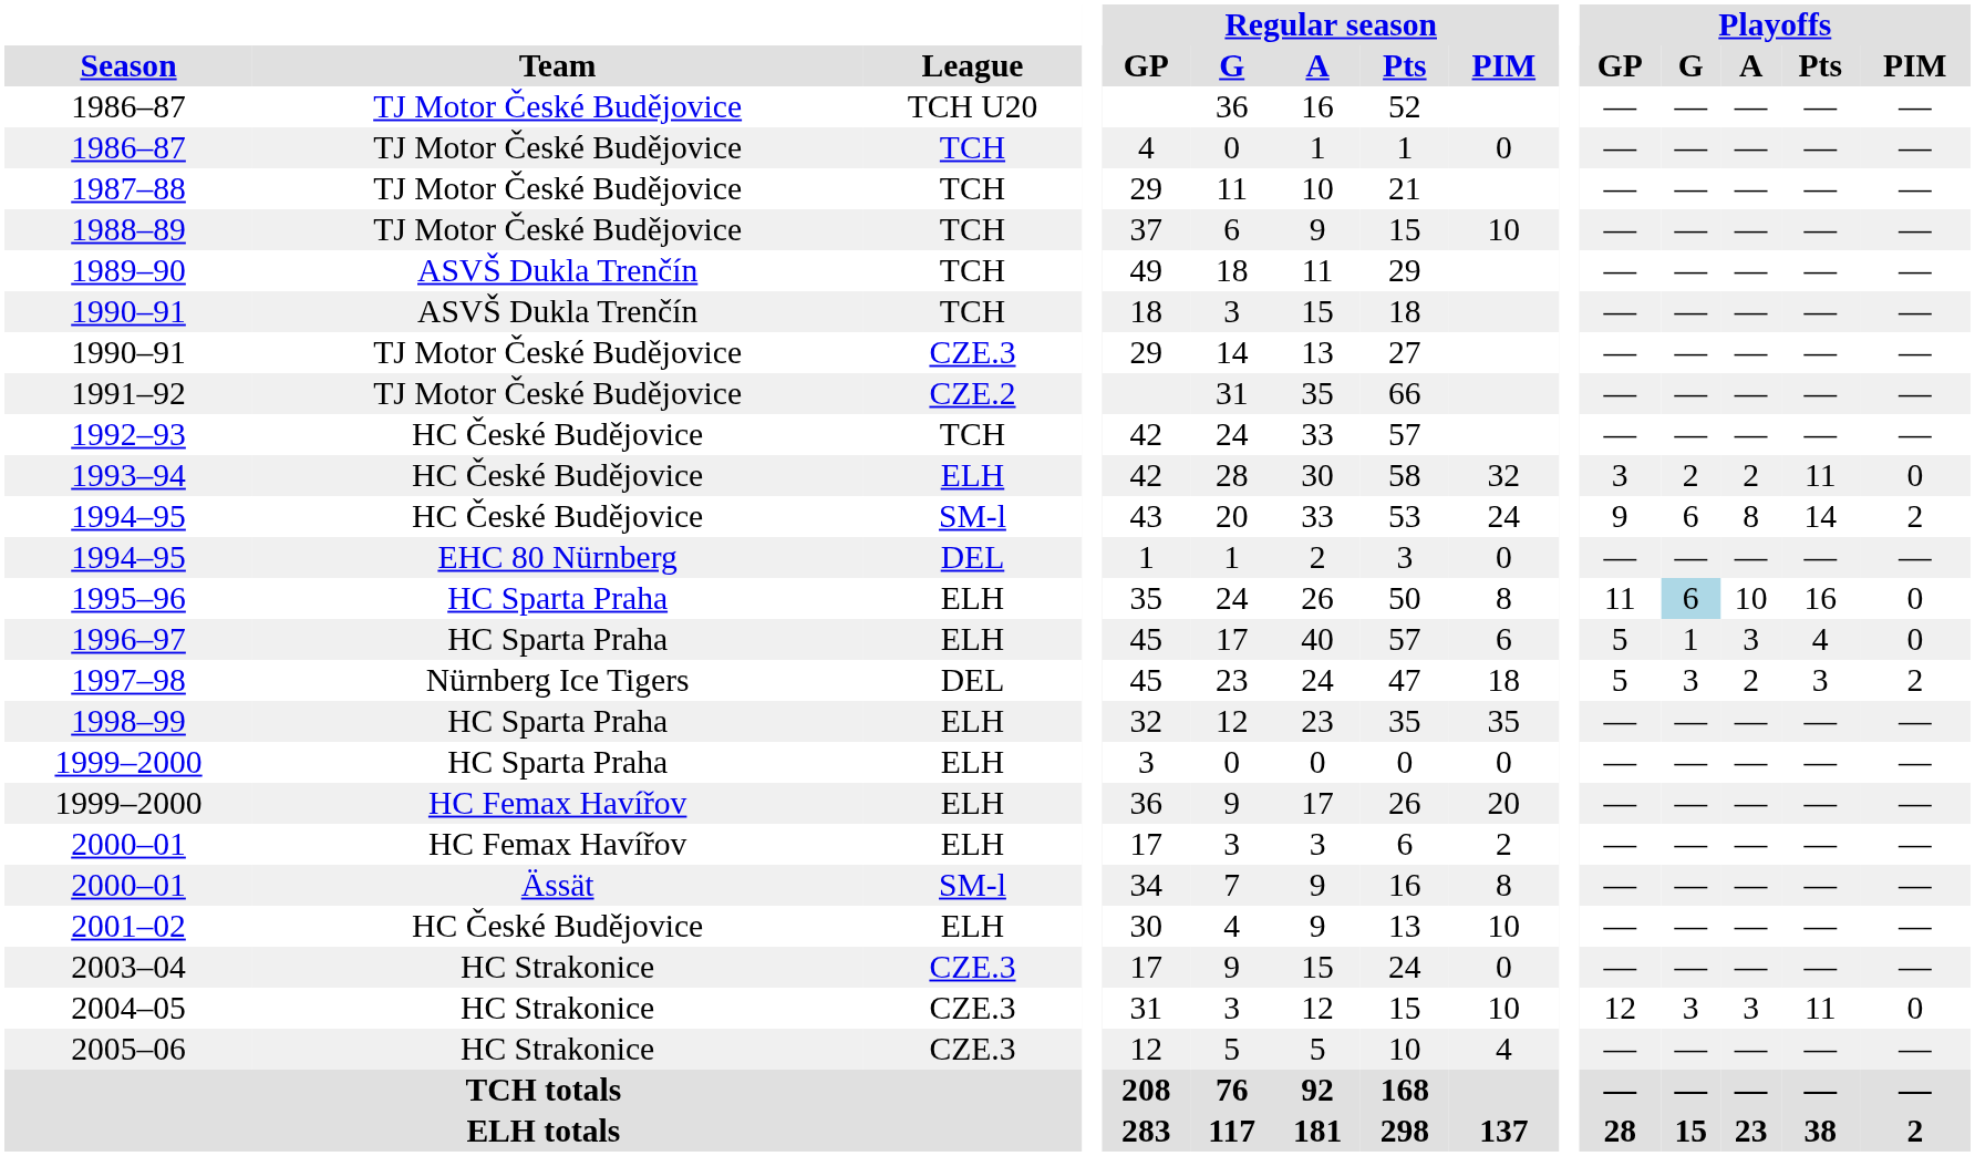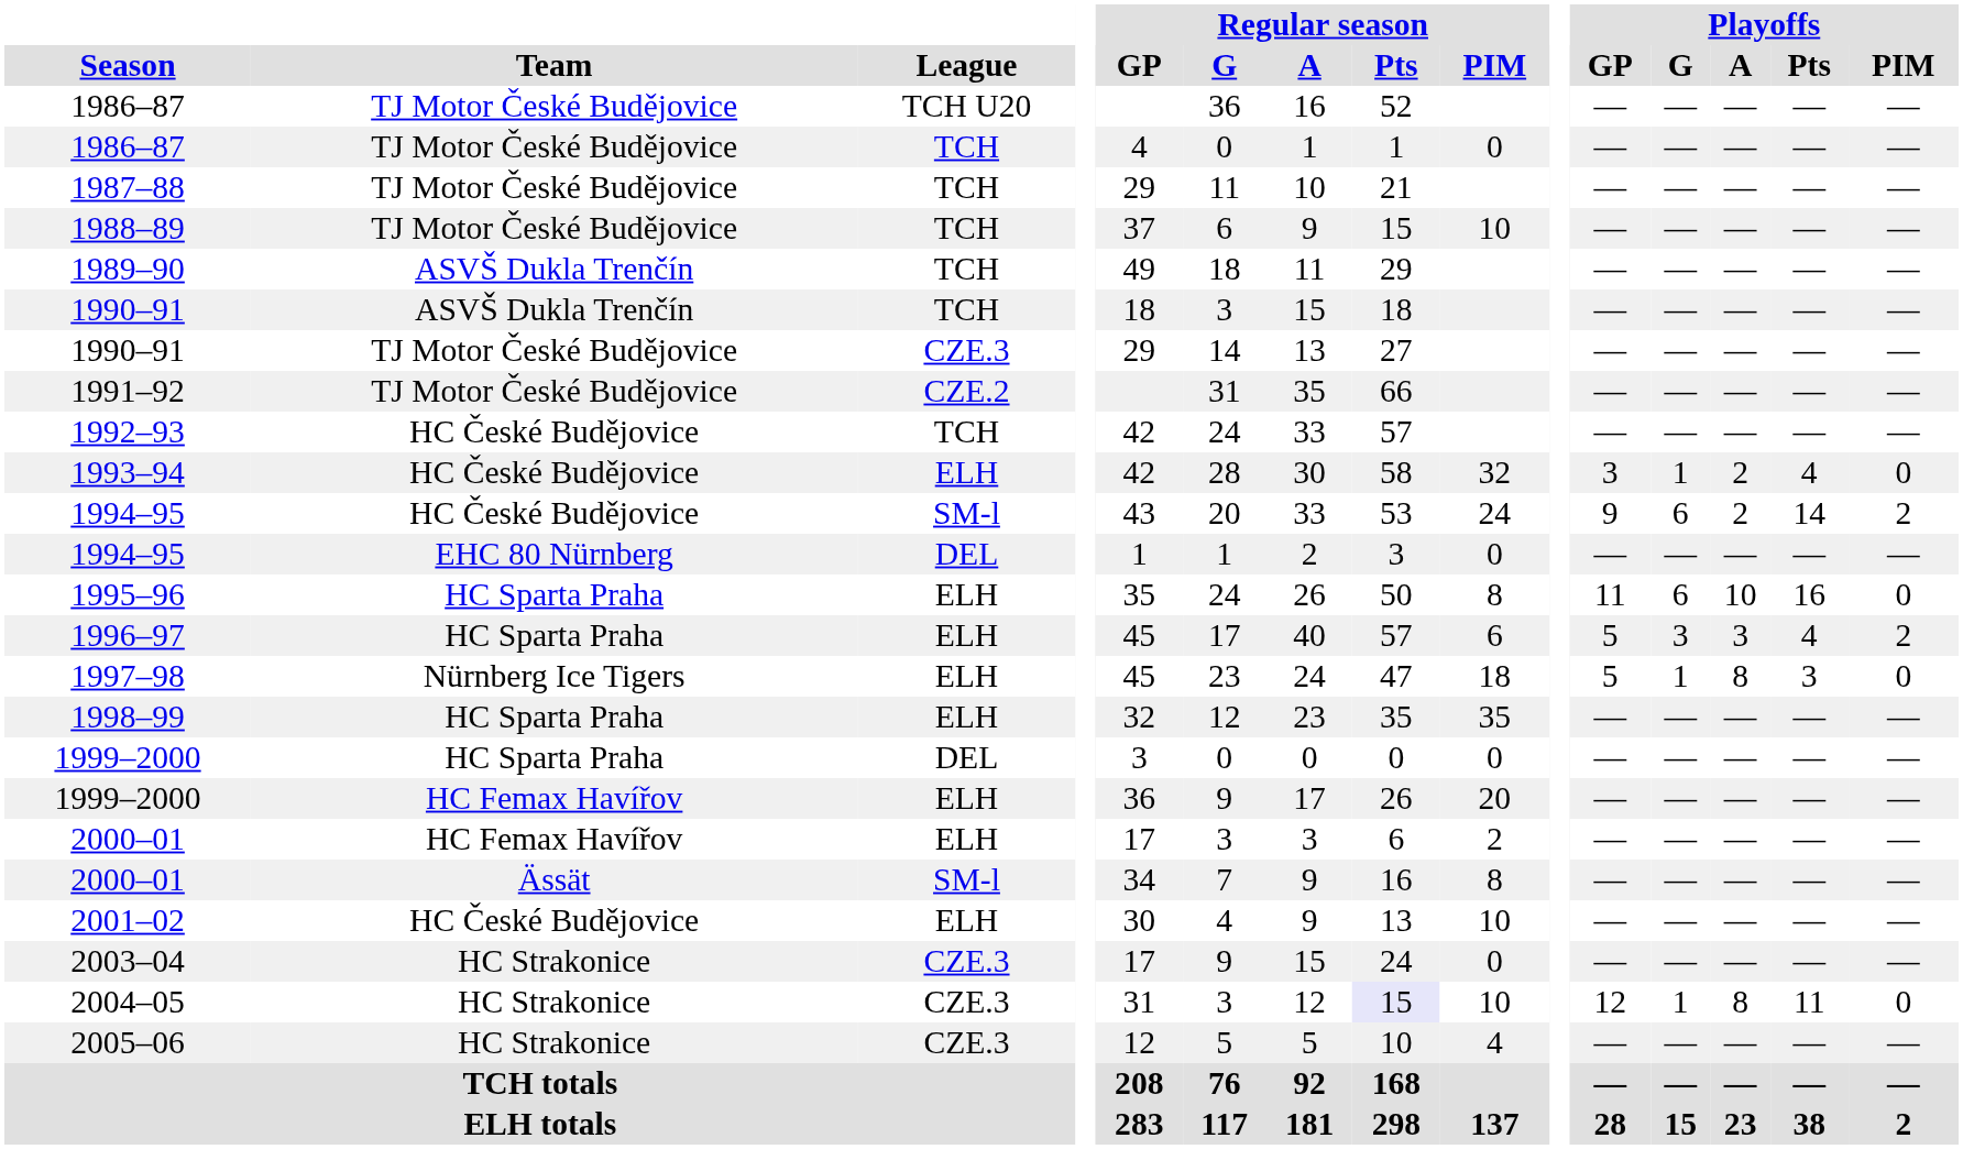 <table border="0" cellpadding="1" cellspacing="0" style="text-align:center; width:60em">
 <tr bgcolor="#e0e0e0">
 <th colspan="3" bgcolor="#ffffff"> </th>
 <th rowspan="99" bgcolor="#ffffff"> </th>
 <th colspan="5"><a href='#'>Regular season</a></th>
 <th rowspan="99" bgcolor="#ffffff"> </th>
 <th colspan="5"><a href='#'>Playoffs</a></th>
 </tr>
 <tr bgcolor="#e0e0e0">
 <th><a href='#'>Season</a></th>
 <th>Team</th>
 <th>League</th>
 <th>GP</th>
 <th><a href='#'>G</a></th>
 <th><a href='#'>A</a></th>
 <th><a href='#'>Pts</a></th>
 <th><a href='#'>PIM</a></th>
 <th>GP</th>
 <th>G</th>
 <th>A</th>
 <th>Pts</th>
 <th>PIM</th>
 </tr>
 <tr>
 <td>1986–87</td>
 <td><a href='#'>TJ Motor České Budějovice</a></td>
 <td>TCH U20</td>
 <td></td>
 <td>36</td>
 <td>16</td>
 <td>52</td>
 <td></td>
 <td>—</td>
 <td>—</td>
 <td>—</td>
 <td>—</td>
 <td>—</td>
 </tr>
 <tr bgcolor="#f0f0f0">
 <td><a href='#'>1986–87</a></td>
 <td>TJ Motor České Budějovice</td>
 <td><a href='#'>TCH</a></td>
 <td>4</td>
 <td>0</td>
 <td>1</td>
 <td>1</td>
 <td>0</td>
 <td>—</td>
 <td>—</td>
 <td>—</td>
 <td>—</td>
 <td>—</td>
 </tr>
 <tr>
 <td><a href='#'>1987–88</a></td>
 <td>TJ Motor České Budějovice</td>
 <td>TCH</td>
 <td>29</td>
 <td>11</td>
 <td>10</td>
 <td>21</td>
 <td></td>
 <td>—</td>
 <td>—</td>
 <td>—</td>
 <td>—</td>
 <td>—</td>
 </tr>
 <tr bgcolor="#f0f0f0">
 <td><a href='#'>1988–89</a></td>
 <td>TJ Motor České Budějovice</td>
 <td>TCH</td>
 <td>37</td>
 <td>6</td>
 <td>9</td>
 <td>15</td>
 <td>10</td>
 <td>—</td>
 <td>—</td>
 <td>—</td>
 <td>—</td>
 <td>—</td>
 </tr>
 <tr>
 <td><a href='#'>1989–90</a></td>
 <td><a href='#'>ASVŠ Dukla Trenčín</a></td>
 <td>TCH</td>
 <td>49</td>
 <td>18</td>
 <td>11</td>
 <td>29</td>
 <td></td>
 <td>—</td>
 <td>—</td>
 <td>—</td>
 <td>—</td>
 <td>—</td>
 </tr>
 <tr bgcolor="#f0f0f0">
 <td><a href='#'>1990–91</a></td>
 <td>ASVŠ Dukla Trenčín</td>
 <td>TCH</td>
 <td>18</td>
 <td>3</td>
 <td>15</td>
 <td>18</td>
 <td></td>
 <td>—</td>
 <td>—</td>
 <td>—</td>
 <td>—</td>
 <td>—</td>
 </tr>
 <tr>
 <td>1990–91</td>
 <td>TJ Motor České Budějovice</td>
 <td><a href='#'>CZE.3</a></td>
 <td>29</td>
 <td>14</td>
 <td>13</td>
 <td>27</td>
 <td></td>
 <td>—</td>
 <td>—</td>
 <td>—</td>
 <td>—</td>
 <td>—</td>
 </tr>
 <tr bgcolor="#f0f0f0">
 <td>1991–92</td>
 <td>TJ Motor České Budějovice</td>
 <td><a href='#'>CZE.2</a></td>
 <td></td>
 <td>31</td>
 <td>35</td>
 <td>66</td>
 <td></td>
 <td>—</td>
 <td>—</td>
 <td>—</td>
 <td>—</td>
 <td>—</td>
 </tr>
 <tr>
 <td><a href='#'>1992–93</a></td>
 <td>HC České Budějovice</td>
 <td>TCH</td>
 <td>42</td>
 <td>24</td>
 <td>33</td>
 <td>57</td>
 <td></td>
 <td>—</td>
 <td>—</td>
 <td>—</td>
 <td>—</td>
 <td>—</td>
 </tr>
 <tr bgcolor="#f0f0f0">
 <td><a href='#'>1993–94</a></td>
 <td>HC České Budějovice</td>
 <td><a href='#'>ELH</a></td>
 <td>42</td>
 <td>28</td>
 <td>30</td>
 <td>58</td>
 <td>32</td>
 <td>3</td>
+<td>1</td>
 <td>2</td>
-<td>2</td>
-<td>11</td>
+<td>4</td>
 <td>0</td>
 </tr>
 <tr>
 <td><a href='#'>1994–95</a></td>
 <td>HC České Budějovice</td>
 <td><a href='#'>SM-l</a></td>
 <td>43</td>
 <td>20</td>
 <td>33</td>
 <td>53</td>
 <td>24</td>
 <td>9</td>
 <td>6</td>
-<td>8</td>
+<td>2</td>
 <td>14</td>
 <td>2</td>
 </tr>
 <tr bgcolor="#f0f0f0">
 <td><a href='#'>1994–95</a></td>
 <td><a href='#'>EHC 80 Nürnberg</a></td>
 <td><a href='#'>DEL</a></td>
 <td>1</td>
 <td>1</td>
 <td>2</td>
 <td>3</td>
 <td>0</td>
 <td>—</td>
 <td>—</td>
 <td>—</td>
 <td>—</td>
 <td>—</td>
 </tr>
 <tr>
 <td><a href='#'>1995–96</a></td>
 <td><a href='#'>HC Sparta Praha</a></td>
 <td>ELH</td>
 <td>35</td>
 <td>24</td>
 <td>26</td>
 <td>50</td>
 <td>8</td>
 <td>11</td>
-<td style="background: lightblue;">6</td>
+<td>6</td>
 <td>10</td>
 <td>16</td>
 <td>0</td>
 </tr>
 <tr bgcolor="#f0f0f0">
 <td><a href='#'>1996–97</a></td>
 <td>HC Sparta Praha</td>
 <td>ELH</td>
 <td>45</td>
 <td>17</td>
 <td>40</td>
 <td>57</td>
 <td>6</td>
 <td>5</td>
-<td>1</td>
+<td>3</td>
 <td>3</td>
 <td>4</td>
-<td>0</td>
+<td>2</td>
 </tr>
 <tr>
 <td><a href='#'>1997–98</a></td>
 <td>Nürnberg Ice Tigers</td>
-<td>DEL</td>
+<td>ELH</td>
 <td>45</td>
 <td>23</td>
 <td>24</td>
 <td>47</td>
 <td>18</td>
 <td>5</td>
+<td>1</td>
+<td>8</td>
 <td>3</td>
-<td>2</td>
-<td>3</td>
-<td>2</td>
+<td>0</td>
 </tr>
 <tr bgcolor="#f0f0f0">
 <td><a href='#'>1998–99</a></td>
 <td>HC Sparta Praha</td>
 <td>ELH</td>
 <td>32</td>
 <td>12</td>
 <td>23</td>
 <td>35</td>
 <td>35</td>
 <td>—</td>
 <td>—</td>
 <td>—</td>
 <td>—</td>
 <td>—</td>
 </tr>
 <tr>
 <td><a href='#'>1999–2000</a></td>
 <td>HC Sparta Praha</td>
-<td>ELH</td>
+<td>DEL</td>
 <td>3</td>
 <td>0</td>
 <td>0</td>
 <td>0</td>
 <td>0</td>
 <td>—</td>
 <td>—</td>
 <td>—</td>
 <td>—</td>
 <td>—</td>
 </tr>
 <tr bgcolor="#f0f0f0">
 <td>1999–2000</td>
 <td><a href='#'>HC Femax Havířov</a></td>
 <td>ELH</td>
 <td>36</td>
 <td>9</td>
 <td>17</td>
 <td>26</td>
 <td>20</td>
 <td>—</td>
 <td>—</td>
 <td>—</td>
 <td>—</td>
 <td>—</td>
 </tr>
 <tr>
 <td><a href='#'>2000–01</a></td>
 <td>HC Femax Havířov</td>
 <td>ELH</td>
 <td>17</td>
 <td>3</td>
 <td>3</td>
 <td>6</td>
 <td>2</td>
 <td>—</td>
 <td>—</td>
 <td>—</td>
 <td>—</td>
 <td>—</td>
 </tr>
 <tr bgcolor="#f0f0f0">
 <td><a href='#'>2000–01</a></td>
 <td><a href='#'>Ässät</a></td>
 <td><a href='#'>SM-l</a></td>
 <td>34</td>
 <td>7</td>
 <td>9</td>
 <td>16</td>
 <td>8</td>
 <td>—</td>
 <td>—</td>
 <td>—</td>
 <td>—</td>
 <td>—</td>
 </tr>
 <tr>
 <td><a href='#'>2001–02</a></td>
 <td>HC České Budějovice</td>
 <td>ELH</td>
 <td>30</td>
 <td>4</td>
 <td>9</td>
 <td>13</td>
 <td>10</td>
 <td>—</td>
 <td>—</td>
 <td>—</td>
 <td>—</td>
 <td>—</td>
 </tr>
 <tr bgcolor="#f0f0f0">
 <td>2003–04</td>
 <td>HC Strakonice</td>
 <td><a href='#'>CZE.3</a></td>
 <td>17</td>
 <td>9</td>
 <td>15</td>
 <td>24</td>
 <td>0</td>
 <td>—</td>
 <td>—</td>
 <td>—</td>
 <td>—</td>
 <td>—</td>
 </tr>
 <tr>
 <td>2004–05</td>
 <td>HC Strakonice</td>
 <td>CZE.3</td>
 <td>31</td>
 <td>3</td>
 <td>12</td>
-<td>15</td>
+<td style="background: lavender;">15</td>
 <td>10</td>
 <td>12</td>
-<td>3</td>
-<td>3</td>
+<td>1</td>
+<td>8</td>
 <td>11</td>
 <td>0</td>
 </tr>
 <tr bgcolor="#f0f0f0">
 <td>2005–06</td>
 <td>HC Strakonice</td>
 <td>CZE.3</td>
 <td>12</td>
 <td>5</td>
 <td>5</td>
 <td>10</td>
 <td>4</td>
 <td>—</td>
 <td>—</td>
 <td>—</td>
 <td>—</td>
 <td>—</td>
 </tr>
 <tr bgcolor="#e0e0e0">
 <th colspan="3">TCH totals</th>
 <th>208</th>
 <th>76</th>
 <th>92</th>
 <th>168</th>
 <th></th>
 <th>—</th>
 <th>—</th>
 <th>—</th>
 <th>—</th>
 <th>—</th>
 </tr>
 <tr bgcolor="#e0e0e0">
 <th colspan="3">ELH totals</th>
 <th>283</th>
 <th>117</th>
 <th>181</th>
 <th>298</th>
 <th>137</th>
 <th>28</th>
 <th>15</th>
 <th>23</th>
 <th>38</th>
 <th>2</th>
 </tr>
 </table>
